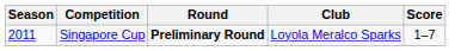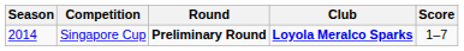 <table class="wikitable">
 <tr>
 <th>Season</th>
 <th>Competition</th>
 <th>Round</th>
 <th>Club</th>
 <th>Score</th>
 </tr>
 <tr>
-<td><a href='#'>2011</a></td>
+<td><a href='#'>2014</a></td>
 <td><a href='#'>Singapore Cup</a></td>
 <td><strong>Preliminary Round</strong></td>
-<td> <a href='#'>Loyola Meralco Sparks</a></td>
+<td><strong> <a href='#'>Loyola Meralco Sparks</a></strong></td>
 <td colspan=3; align=center>1–7</td>
 </tr>
 </table>
